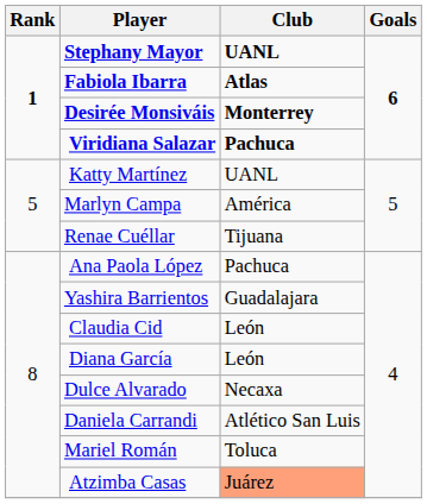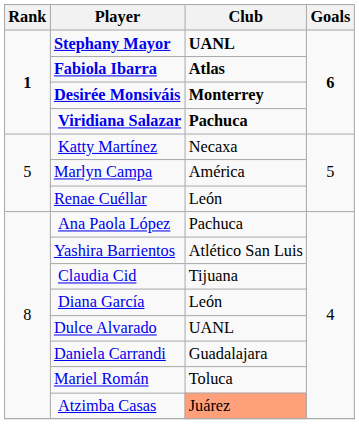 <table class="wikitable">
 <tr>
 <th>Rank</th>
 <th>Player</th>
 <th>Club</th>
 <th>Goals</th>
 </tr>
 <tr>
 <td align=center rowspan=4><strong>1</strong></td>
 <td><strong> <a href='#'>Stephany Mayor</a></strong></td>
 <td><strong>UANL</strong></td>
 <td align=center rowspan=4><strong>6</strong></td>
 </tr>
 <tr>
 <td><strong> <a href='#'>Fabiola Ibarra</a></strong></td>
 <td><strong>Atlas</strong></td>
 </tr>
 <tr>
 <td><strong> <a href='#'>Desirée Monsiváis</a></strong></td>
 <td><strong>Monterrey</strong></td>
 </tr>
 <tr>
 <td><strong> <a href='#'>Viridiana Salazar</a></strong></td>
 <td><strong>Pachuca</strong></td>
 </tr>
 <tr>
 <td align=center rowspan=3>5</td>
 <td> <a href='#'>Katty Martínez</a></td>
-<td>UANL</td>
+<td>Necaxa</td>
 <td align=center rowspan=3>5</td>
 </tr>
 <tr>
 <td> <a href='#'>Marlyn Campa</a></td>
 <td>América</td>
 </tr>
 <tr>
 <td> <a href='#'>Renae Cuéllar</a></td>
-<td>Tijuana</td>
+<td>León</td>
 </tr>
 <tr>
 <td align=center rowspan=8>8</td>
 <td> <a href='#'>Ana Paola López</a></td>
 <td>Pachuca</td>
 <td align=center rowspan=8>4</td>
 </tr>
 <tr>
 <td> <a href='#'>Yashira Barrientos</a></td>
-<td>Guadalajara</td>
+<td>Atlético San Luis</td>
 </tr>
 <tr>
 <td> <a href='#'>Claudia Cid</a></td>
-<td>León</td>
+<td>Tijuana</td>
 </tr>
 <tr>
 <td> <a href='#'>Diana García</a></td>
 <td>León</td>
 </tr>
 <tr>
 <td> <a href='#'>Dulce Alvarado</a></td>
-<td>Necaxa</td>
+<td>UANL</td>
 </tr>
 <tr>
 <td> <a href='#'>Daniela Carrandi</a></td>
-<td>Atlético San Luis</td>
+<td>Guadalajara</td>
 </tr>
 <tr>
 <td> <a href='#'>Mariel Román</a></td>
 <td>Toluca</td>
 </tr>
 <tr>
 <td> <a href='#'>Atzimba Casas</a></td>
 <td style="background: lightsalmon;">Juárez</td>
 </tr>
 <tr>
 </tr>
 </table>
